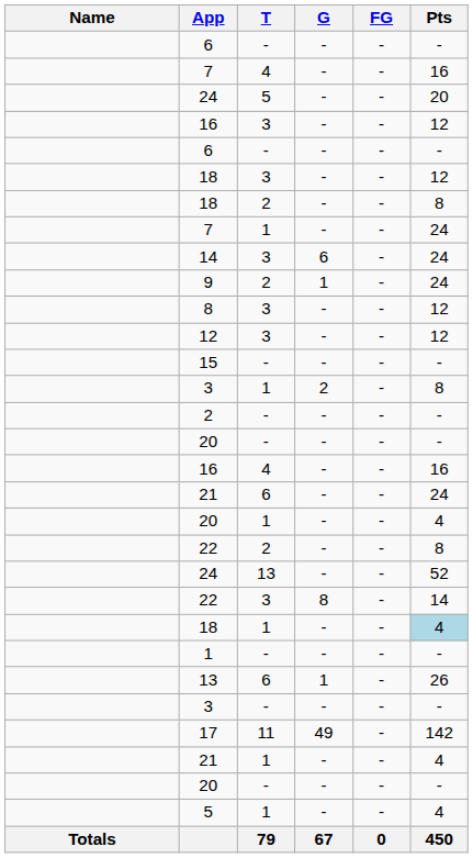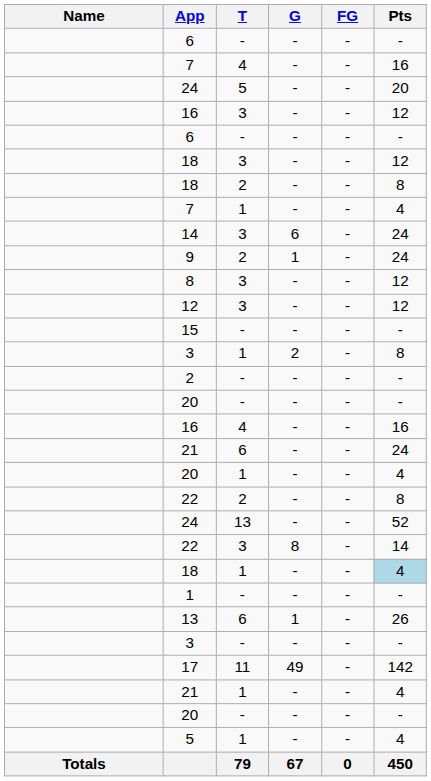 <table class="wikitable sortable" style="text-align: center;">
 <tr>
 <th style="width:10em">Name</th>
 <th style="width:3em"><a href='#'>App</a></th>
 <th style="width:3em"><a href='#'>T</a></th>
 <th style="width:3em"><a href='#'>G</a></th>
 <th style="width:3em"><a href='#'>FG</a></th>
 <th style="width:3em">Pts</th>
 </tr>
 <tr>
 <td style="text-align:left;"></td>
 <td>6</td>
 <td>-</td>
 <td>-</td>
 <td>-</td>
 <td>-</td>
 </tr>
 <tr>
 <td style="text-align:left;"></td>
 <td>7</td>
 <td>4</td>
 <td>-</td>
 <td>-</td>
 <td>16</td>
 </tr>
 <tr>
 <td style="text-align:left;"></td>
 <td>24</td>
 <td>5</td>
 <td>-</td>
 <td>-</td>
 <td>20</td>
 </tr>
 <tr>
 <td style="text-align:left;"></td>
 <td>16</td>
 <td>3</td>
 <td>-</td>
 <td>-</td>
 <td>12</td>
 </tr>
 <tr>
 <td style="text-align:left;"></td>
 <td>6</td>
 <td>-</td>
 <td>-</td>
 <td>-</td>
 <td>-</td>
 </tr>
 <tr>
 <td style="text-align:left;"></td>
 <td>18</td>
 <td>3</td>
 <td>-</td>
 <td>-</td>
 <td>12</td>
 </tr>
 <tr>
 <td style="text-align:left;"></td>
 <td>18</td>
 <td>2</td>
 <td>-</td>
 <td>-</td>
 <td>8</td>
 </tr>
 <tr>
 <td style="text-align:left;"></td>
 <td>7</td>
 <td>1</td>
 <td>-</td>
 <td>-</td>
-<td>24</td>
+<td>4</td>
 </tr>
 <tr>
 <td style="text-align:left;"></td>
 <td>14</td>
 <td>3</td>
 <td>6</td>
 <td>-</td>
 <td>24</td>
 </tr>
 <tr>
 <td style="text-align:left;"></td>
 <td>9</td>
 <td>2</td>
 <td>1</td>
 <td>-</td>
 <td>24</td>
 </tr>
 <tr>
 <td style="text-align:left;"></td>
 <td>8</td>
 <td>3</td>
 <td>-</td>
 <td>-</td>
 <td>12</td>
 </tr>
 <tr>
 <td style="text-align:left;"></td>
 <td>12</td>
 <td>3</td>
 <td>-</td>
 <td>-</td>
 <td>12</td>
 </tr>
 <tr>
 <td style="text-align:left;"></td>
 <td>15</td>
 <td>-</td>
 <td>-</td>
 <td>-</td>
 <td>-</td>
 </tr>
 <tr>
 <td style="text-align:left;"></td>
 <td>3</td>
 <td>1</td>
 <td>2</td>
 <td>-</td>
 <td>8</td>
 </tr>
 <tr>
 <td style="text-align:left;"></td>
 <td>2</td>
 <td>-</td>
 <td>-</td>
 <td>-</td>
 <td>-</td>
 </tr>
 <tr>
 <td style="text-align:left;"></td>
 <td>20</td>
 <td>-</td>
 <td>-</td>
 <td>-</td>
 <td>-</td>
 </tr>
 <tr>
 <td style="text-align:left;"></td>
 <td>16</td>
 <td>4</td>
 <td>-</td>
 <td>-</td>
 <td>16</td>
 </tr>
 <tr>
 <td style="text-align:left;"></td>
 <td>21</td>
 <td>6</td>
 <td>-</td>
 <td>-</td>
 <td>24</td>
 </tr>
 <tr>
 <td style="text-align:left;"></td>
 <td>20</td>
 <td>1</td>
 <td>-</td>
 <td>-</td>
 <td>4</td>
 </tr>
 <tr>
 <td style="text-align:left;"></td>
 <td>22</td>
 <td>2</td>
 <td>-</td>
 <td>-</td>
 <td>8</td>
 </tr>
 <tr>
 <td style="text-align:left;"></td>
 <td>24</td>
 <td>13</td>
 <td>-</td>
 <td>-</td>
 <td>52</td>
 </tr>
 <tr>
 <td style="text-align:left;"></td>
 <td>22</td>
 <td>3</td>
 <td>8</td>
 <td>-</td>
 <td>14</td>
 </tr>
 <tr>
 <td style="text-align:left;"></td>
 <td>18</td>
 <td>1</td>
 <td>-</td>
 <td>-</td>
 <td style="background: lightblue;">4</td>
 </tr>
 <tr>
 <td style="text-align:left;"></td>
 <td>1</td>
 <td>-</td>
 <td>-</td>
 <td>-</td>
 <td>-</td>
 </tr>
 <tr>
 <td style="text-align:left;"></td>
 <td>13</td>
 <td>6</td>
 <td>1</td>
 <td>-</td>
 <td>26</td>
 </tr>
 <tr>
 <td style="text-align:left;"></td>
 <td>3</td>
 <td>-</td>
 <td>-</td>
 <td>-</td>
 <td>-</td>
 </tr>
 <tr>
 <td style="text-align:left;"></td>
 <td>17</td>
 <td>11</td>
 <td>49</td>
 <td>-</td>
 <td>142</td>
 </tr>
 <tr>
 <td style="text-align:left;"></td>
 <td>21</td>
 <td>1</td>
 <td>-</td>
 <td>-</td>
 <td>4</td>
 </tr>
 <tr>
 <td style="text-align:left;"></td>
 <td>20</td>
 <td>-</td>
 <td>-</td>
 <td>-</td>
 <td>-</td>
 </tr>
 <tr>
 <td style="text-align:left;"></td>
 <td>5</td>
 <td>1</td>
 <td>-</td>
 <td>-</td>
 <td>4</td>
 </tr>
 <tr class="sortbottom">
 <th>Totals</th>
 <th></th>
 <th>79</th>
 <th>67</th>
 <th>0</th>
 <th>450</th>
 </tr>
 </table>
